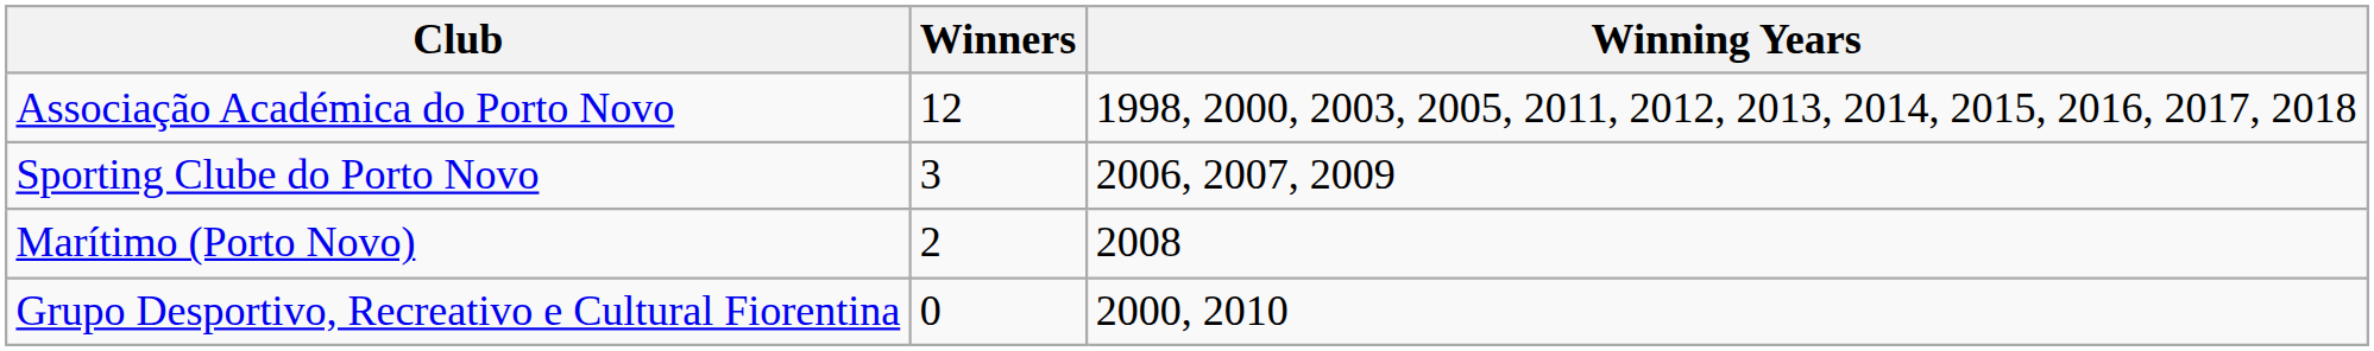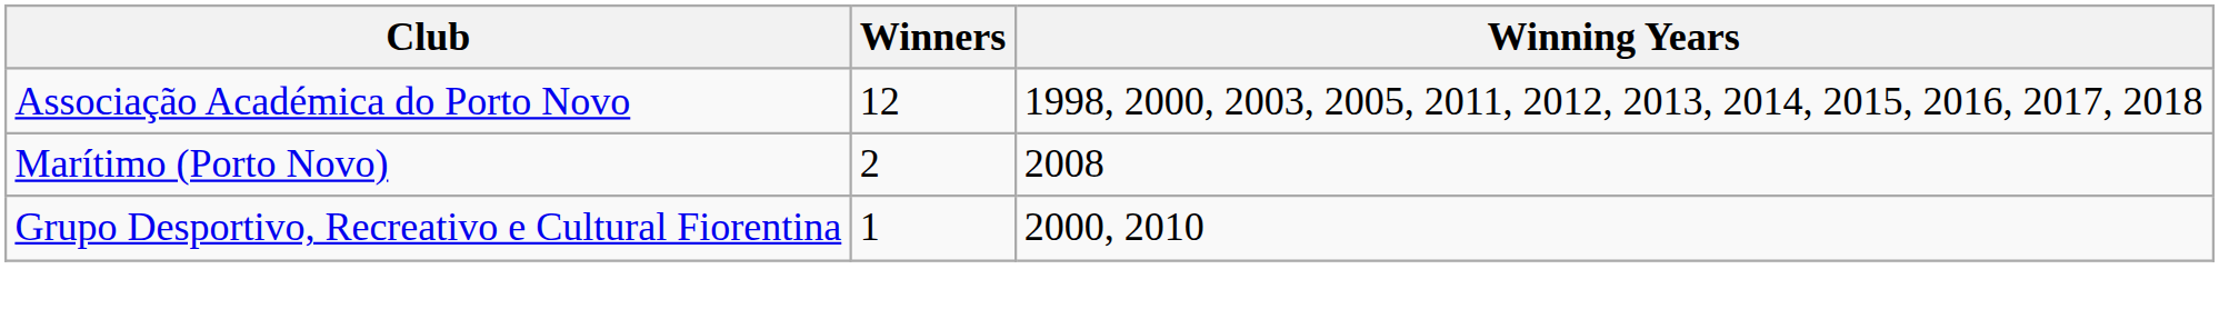 <table class="wikitable">
 <tr>
 <th>Club</th>
 <th>Winners</th>
 <th>Winning Years</th>
 </tr>
 <tr>
 <td><a href='#'>Associação Académica do Porto Novo</a></td>
 <td>12</td>
 <td>1998, 2000, 2003, 2005, 2011, 2012, 2013, 2014, 2015, 2016, 2017, 2018</td>
 </tr>
 <tr>
-<td><a href='#'>Sporting Clube do Porto Novo</a></td>
-<td>3</td>
-<td>2006, 2007, 2009</td>
-</tr>
-<tr>
 <td><a href='#'>Marítimo (Porto Novo)</a></td>
 <td>2</td>
 <td>2008</td>
 </tr>
 <tr>
 <td><a href='#'>Grupo Desportivo, Recreativo e Cultural Fiorentina</a></td>
-<td>0</td>
+<td>1</td>
 <td>2000, 2010</td>
 </tr>
 </table>
